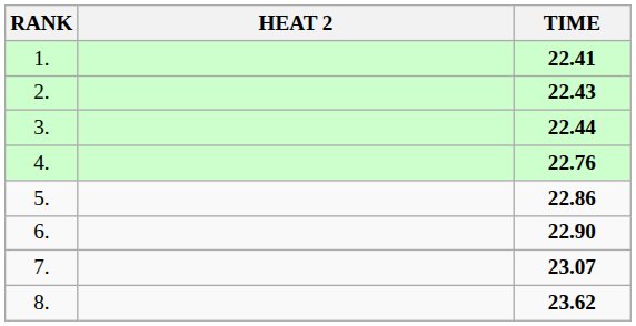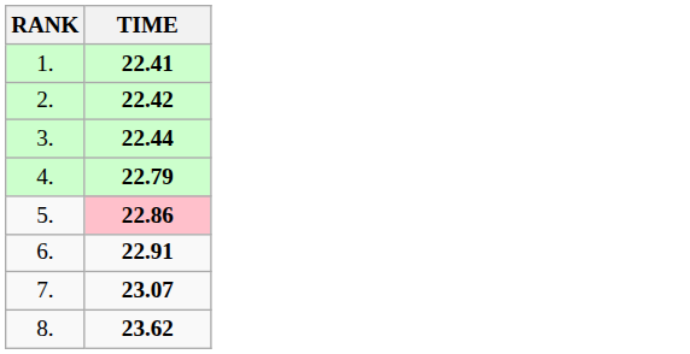 <table class="wikitable" style="border-collapse: collapse; font-size: 90%;">
 <tr>
 <th>RANK</th>
-<th style="width: 20em">HEAT 2</th>
 <th style="width: 5em">TIME</th>
 </tr>
 <tr style="background:#ccffcc;">
 <td align="center">1.</td>
-<td></td>
 <td align="center"><strong>22.41</strong></td>
 </tr>
 <tr style="background:#ccffcc;">
 <td align="center">2.</td>
-<td></td>
-<td align="center"><strong>22.43</strong></td>
+<td align="center"><strong>22.42</strong></td>
 </tr>
 <tr style="background:#ccffcc;">
 <td align="center">3.</td>
-<td></td>
 <td align="center"><strong>22.44</strong></td>
 </tr>
 <tr style="background:#ccffcc;">
 <td align="center">4.</td>
-<td></td>
-<td align="center"><strong>22.76</strong></td>
+<td align="center"><strong>22.79</strong></td>
 </tr>
 <tr>
 <td align="center">5.</td>
-<td></td>
-<td align="center"><strong>22.86</strong></td>
+<td align="center" style="background: pink;"><strong>22.86</strong></td>
 </tr>
 <tr>
 <td align="center">6.</td>
-<td></td>
-<td align="center"><strong>22.90</strong></td>
+<td align="center"><strong>22.91</strong></td>
 </tr>
 <tr>
 <td align="center">7.</td>
-<td></td>
 <td align="center"><strong>23.07</strong></td>
 </tr>
 <tr>
 <td align="center">8.</td>
-<td></td>
 <td align="center"><strong>23.62</strong></td>
 </tr>
 </table>
